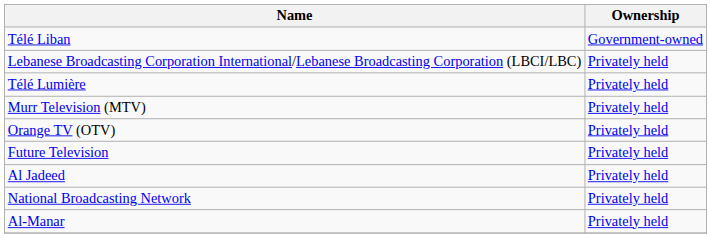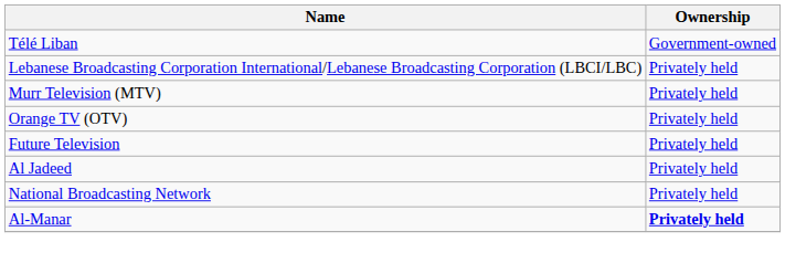 <table class="wikitable sortable" border="1">
 <tr>
 <th scope="col">Name</th>
 <th scope="col">Ownership</th>
 </tr>
 <tr>
 <td><a href='#'>Télé Liban</a></td>
 <td><a href='#'>Government-owned</a></td>
 </tr>
 <tr>
 <td><a href='#'>Lebanese Broadcasting Corporation International</a>/<a href='#'>Lebanese Broadcasting Corporation</a> (LBCI/LBC)</td>
-<td><a href='#'>Privately held</a></td>
-</tr>
-<tr>
-<td><a href='#'>Télé Lumière</a></td>
 <td><a href='#'>Privately held</a></td>
 </tr>
 <tr>
 <td><a href='#'>Murr Television</a> (MTV)</td>
 <td><a href='#'>Privately held</a></td>
 </tr>
 <tr>
 <td><a href='#'>Orange TV</a> (OTV)</td>
 <td><a href='#'>Privately held</a></td>
 </tr>
 <tr>
 <td><a href='#'>Future Television</a></td>
 <td><a href='#'>Privately held</a></td>
 </tr>
 <tr>
 <td><a href='#'>Al Jadeed</a></td>
 <td><a href='#'>Privately held</a></td>
 </tr>
 <tr>
 <td><a href='#'>National Broadcasting Network</a></td>
 <td><a href='#'>Privately held</a></td>
 </tr>
 <tr>
 <td><a href='#'>Al-Manar</a></td>
-<td><a href='#'>Privately held</a></td>
+<td><strong><a href='#'>Privately held</a></strong></td>
 </tr>
 <tr>
 </tr>
 </table>
